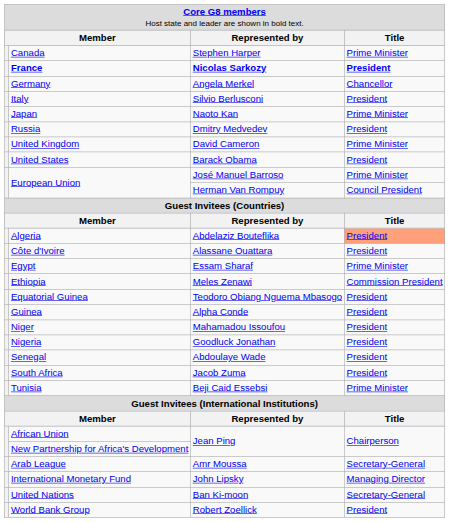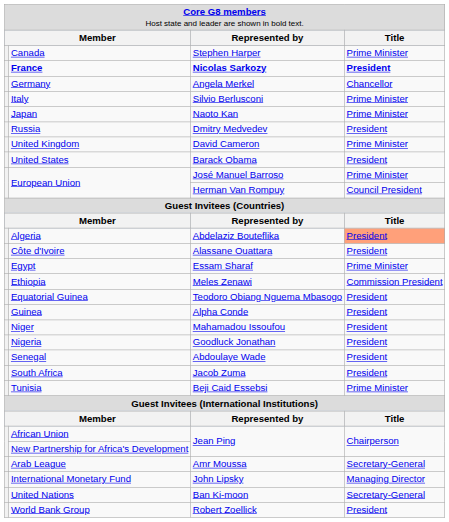 <table class="wikitable">
 <tr>
 <td colspan="4" style="text-align: center; background:Gainsboro"><strong><a href='#'>Core G8 members</a></strong><br><small>Host state and leader are shown in bold text.</small></td>
 </tr>
 <tr style="background:LightSteelBlue; text-align:center;">
 <th colspan=2>Member</th>
 <th>Represented by</th>
 <th>Title</th>
 </tr>
 <tr>
 <th></th>
 <td><a href='#'>Canada</a></td>
 <td><a href='#'>Stephen Harper</a></td>
 <td><a href='#'>Prime Minister</a></td>
 </tr>
 <tr>
 <th></th>
 <td><strong><a href='#'>France</a></strong></td>
 <td><strong><a href='#'>Nicolas Sarkozy</a></strong></td>
 <td><strong><a href='#'>President</a></strong></td>
 </tr>
 <tr>
 <th></th>
 <td><a href='#'>Germany</a></td>
 <td><a href='#'>Angela Merkel</a></td>
 <td><a href='#'>Chancellor</a></td>
 </tr>
 <tr>
 <th></th>
 <td><a href='#'>Italy</a></td>
 <td><a href='#'>Silvio Berlusconi</a></td>
-<td><a href='#'>President</a></td>
+<td><a href='#'>Prime Minister</a></td>
 </tr>
 <tr>
 <th></th>
 <td><a href='#'>Japan</a></td>
 <td><a href='#'>Naoto Kan</a></td>
 <td><a href='#'>Prime Minister</a></td>
 </tr>
 <tr>
 <th></th>
 <td><a href='#'>Russia</a></td>
 <td><a href='#'>Dmitry Medvedev</a></td>
 <td><a href='#'>President</a></td>
 </tr>
 <tr>
 <th></th>
 <td><a href='#'>United Kingdom</a></td>
 <td><a href='#'>David Cameron</a></td>
 <td><a href='#'>Prime Minister</a></td>
 </tr>
 <tr>
 <th></th>
 <td><a href='#'>United States</a></td>
 <td><a href='#'>Barack Obama</a></td>
 <td><a href='#'>President</a></td>
 </tr>
 <tr>
 <th rowspan="2"></th>
 <td rowspan="2"><a href='#'>European Union</a></td>
 <td><a href='#'>José Manuel Barroso</a></td>
 <td><a href='#'>Prime Minister</a></td>
 </tr>
 <tr>
 <td><a href='#'>Herman Van Rompuy</a></td>
 <td><a href='#'>Council President</a></td>
 </tr>
 <tr>
 <td colspan="4" style="text-align: center; background:Gainsboro"><strong>Guest Invitees (Countries)</strong><br></td>
 </tr>
 <tr style="background:LightSteelBlue; text-align:center;">
 <th colspan=2>Member</th>
 <th>Represented by</th>
 <th>Title</th>
 </tr>
 <tr>
 <th></th>
 <td><a href='#'>Algeria</a></td>
 <td><a href='#'>Abdelaziz Bouteflika</a></td>
 <td style="background: lightsalmon;"><a href='#'>President</a></td>
 </tr>
 <tr>
 <th></th>
 <td><a href='#'>Côte d'Ivoire</a></td>
 <td><a href='#'>Alassane Ouattara</a></td>
 <td><a href='#'>President</a></td>
 </tr>
 <tr>
 <th></th>
 <td><a href='#'>Egypt</a></td>
 <td><a href='#'>Essam Sharaf</a></td>
 <td><a href='#'>Prime Minister</a></td>
 </tr>
 <tr>
 <th></th>
 <td><a href='#'>Ethiopia</a></td>
 <td><a href='#'>Meles Zenawi</a></td>
 <td><a href='#'>Commission President</a></td>
 </tr>
 <tr>
 <th></th>
 <td><a href='#'>Equatorial Guinea</a></td>
 <td><a href='#'>Teodoro Obiang Nguema Mbasogo</a></td>
 <td><a href='#'>President</a></td>
 </tr>
 <tr>
 <th></th>
 <td><a href='#'>Guinea</a></td>
 <td><a href='#'>Alpha Conde</a></td>
 <td><a href='#'>President</a></td>
 </tr>
 <tr>
 <th></th>
 <td><a href='#'>Niger</a></td>
 <td><a href='#'>Mahamadou Issoufou</a></td>
 <td><a href='#'>President</a></td>
 </tr>
 <tr>
 <th></th>
 <td><a href='#'>Nigeria</a></td>
 <td><a href='#'>Goodluck Jonathan</a></td>
 <td><a href='#'>President</a></td>
 </tr>
 <tr>
 <th></th>
 <td><a href='#'>Senegal</a></td>
 <td><a href='#'>Abdoulaye Wade</a></td>
 <td><a href='#'>President</a></td>
 </tr>
 <tr>
 <th></th>
 <td><a href='#'>South Africa</a></td>
 <td><a href='#'>Jacob Zuma</a></td>
 <td><a href='#'>President</a></td>
 </tr>
 <tr>
 <th></th>
 <td><a href='#'>Tunisia</a></td>
 <td><a href='#'>Beji Caid Essebsi</a></td>
 <td><a href='#'>Prime Minister</a></td>
 </tr>
 <tr>
 <td colspan="4" style="text-align: center; background:Gainsboro"><strong>Guest Invitees (International Institutions)</strong><br></td>
 </tr>
 <tr style="background:LightSteelBlue; text-align:center;">
 <th colspan=2>Member</th>
 <th>Represented by</th>
 <th>Title</th>
 </tr>
 <tr>
 <th rowspan="2"></th>
 <td><a href='#'>African Union</a></td>
 <td rowspan="2"><a href='#'>Jean Ping</a></td>
 <td rowspan="2"><a href='#'>Chairperson</a></td>
 </tr>
 <tr>
 <td><a href='#'>New Partnership for Africa's Development</a></td>
 </tr>
 <tr>
 <th></th>
 <td><a href='#'>Arab League</a></td>
 <td><a href='#'>Amr Moussa</a></td>
 <td><a href='#'>Secretary-General</a></td>
 </tr>
 <tr>
 <th></th>
 <td><a href='#'>International Monetary Fund</a></td>
 <td><a href='#'>John Lipsky</a></td>
 <td><a href='#'>Managing Director</a></td>
 </tr>
 <tr>
 <th></th>
 <td><a href='#'>United Nations</a></td>
 <td><a href='#'>Ban Ki-moon</a></td>
 <td><a href='#'>Secretary-General</a></td>
 </tr>
 <tr>
 <th rowspan= "2"></th>
 <td><a href='#'>World Bank Group</a></td>
 <td><a href='#'>Robert Zoellick</a></td>
 <td><a href='#'>President</a></td>
 </tr>
 </table>
